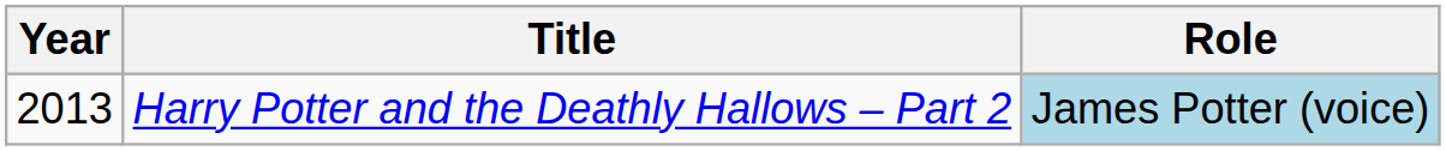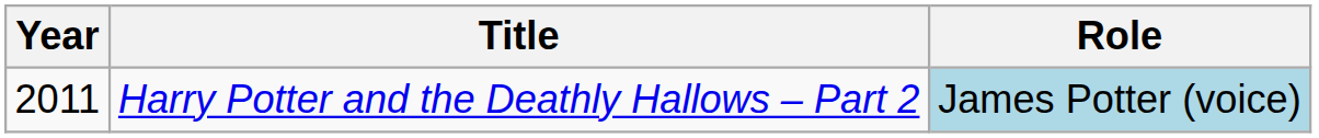 <table class="wikitable">
 <tr>
 <th>Year</th>
 <th>Title</th>
 <th>Role</th>
 </tr>
 <tr>
-<td>2013</td>
+<td>2011</td>
 <td><em><a href='#'>Harry Potter and the Deathly Hallows – Part 2</a></em></td>
 <td style="background: lightblue;">James Potter (voice)</td>
 </tr>
 </table>
